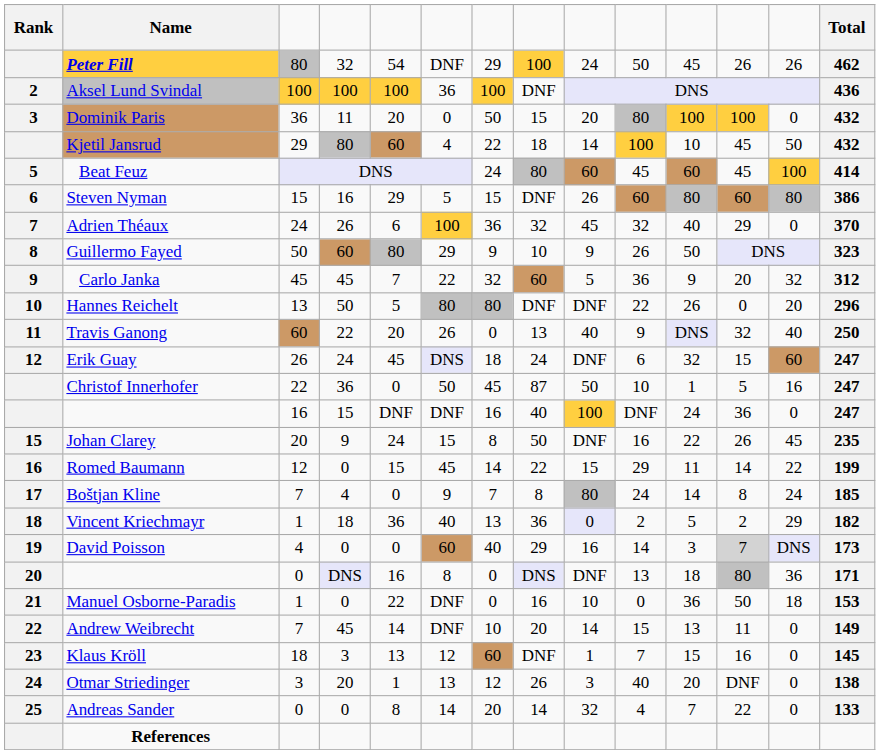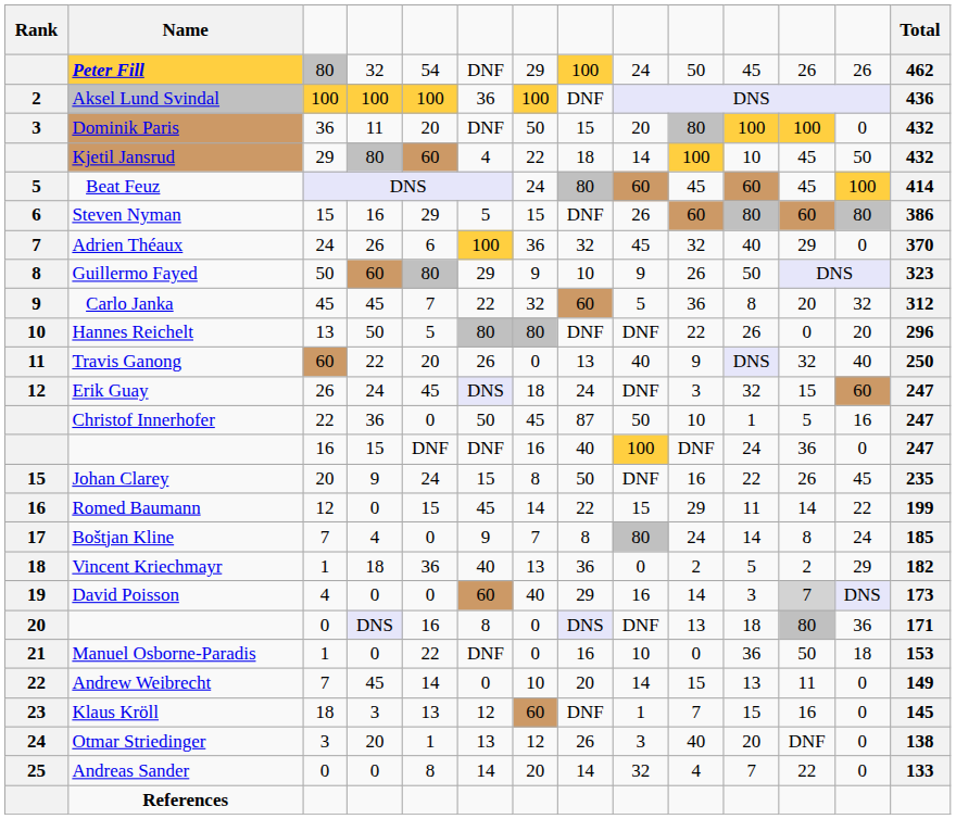 <table class="wikitable" width=65% style="font-size:100%; text-align:center;">
 <tr>
 <th>Rank</th>
 <th>Name</th>
 <td><br></td>
 <td><br></td>
 <td><br> </td>
 <td><br> </td>
 <td><br>   </td>
 <td><br> </td>
 <td><br> </td>
 <td><br> </td>
 <td><br> </td>
 <td><br> </td>
 <td><br>   </td>
 <th>Total</th>
 </tr>
 <tr>
 <th></th>
 <td align=left bgcolor=ffcf40> <strong><em><a href='#'>Peter Fill</a></em></strong></td>
 <td bgcolor=c0c0c0>80</td>
 <td>32</td>
 <td>54</td>
 <td>DNF</td>
 <td>29</td>
 <td bgcolor=ffcf40>100</td>
 <td>24</td>
 <td>50</td>
 <td>45</td>
 <td>26</td>
 <td>26</td>
 <th>462</th>
 </tr>
 <tr>
 <th>2</th>
 <td align=left bgcolor=c0c0c0> <a href='#'>Aksel Lund Svindal</a></td>
 <td bgcolor=ffcf40>100</td>
 <td bgcolor=ffcf40>100</td>
 <td bgcolor=ffcf40>100</td>
 <td>36</td>
 <td bgcolor=ffcf40>100</td>
 <td>DNF</td>
 <td colspan=5 bgcolor=lavender>DNS</td>
 <th>436</th>
 </tr>
 <tr>
 <th>3</th>
 <td align=left bgcolor=cc9966> <a href='#'>Dominik Paris</a></td>
 <td>36</td>
 <td>11</td>
 <td>20</td>
-<td>0</td>
+<td>DNF</td>
 <td>50</td>
 <td>15</td>
 <td>20</td>
 <td bgcolor=c0c0c0>80</td>
 <td bgcolor=ffcf40>100</td>
 <td bgcolor=ffcf40>100</td>
 <td>0</td>
 <th>432</th>
 </tr>
 <tr>
 <th></th>
 <td align=left bgcolor=cc9966> <a href='#'>Kjetil Jansrud</a></td>
 <td>29</td>
 <td bgcolor=c0c0c0>80</td>
 <td bgcolor=cc9966>60</td>
 <td>4</td>
 <td>22</td>
 <td>18</td>
 <td>14</td>
 <td bgcolor=ffcf40>100</td>
 <td>10</td>
 <td>45</td>
 <td>50</td>
 <th>432</th>
 </tr>
 <tr>
 <th>5</th>
 <td align=left>   <a href='#'>Beat Feuz</a></td>
 <td colspan=4 bgcolor=lavender>DNS</td>
 <td>24</td>
 <td bgcolor=c0c0c0>80</td>
 <td bgcolor=cc9966>60</td>
 <td>45</td>
 <td bgcolor=cc9966>60</td>
 <td>45</td>
 <td bgcolor=ffcf40>100</td>
 <th>414</th>
 </tr>
 <tr>
 <th>6</th>
 <td align=left> <a href='#'>Steven Nyman</a></td>
 <td>15</td>
 <td>16</td>
 <td>29</td>
 <td>5</td>
 <td>15</td>
 <td>DNF</td>
 <td>26</td>
 <td bgcolor=cc9966>60</td>
 <td bgcolor=c0c0c0>80</td>
 <td bgcolor=cc9966>60</td>
 <td bgcolor=c0c0c0>80</td>
 <th>386</th>
 </tr>
 <tr>
 <th>7</th>
 <td align=left> <a href='#'>Adrien Théaux</a></td>
 <td>24</td>
 <td>26</td>
 <td>6</td>
 <td bgcolor=ffcf40>100</td>
 <td>36</td>
 <td>32</td>
 <td>45</td>
 <td>32</td>
 <td>40</td>
 <td>29</td>
 <td>0</td>
 <th>370</th>
 </tr>
 <tr>
 <th>8</th>
 <td align=left> <a href='#'>Guillermo Fayed</a></td>
 <td>50</td>
 <td bgcolor=cc9966>60</td>
 <td bgcolor=c0c0c0>80</td>
 <td>29</td>
 <td>9</td>
 <td>10</td>
 <td>9</td>
 <td>26</td>
 <td>50</td>
 <td colspan=2 bgcolor=lavender>DNS</td>
 <th>323</th>
 </tr>
 <tr>
 <th>9</th>
 <td align=left>   <a href='#'>Carlo Janka</a></td>
 <td>45</td>
 <td>45</td>
 <td>7</td>
 <td>22</td>
 <td>32</td>
 <td bgcolor=cc9966>60</td>
 <td>5</td>
 <td>36</td>
-<td>9</td>
+<td>8</td>
 <td>20</td>
 <td>32</td>
 <th>312</th>
 </tr>
 <tr>
 <th>10</th>
 <td align=left> <a href='#'>Hannes Reichelt</a></td>
 <td>13</td>
 <td>50</td>
 <td>5</td>
 <td bgcolor=c0c0c0>80</td>
 <td bgcolor=c0c0c0>80</td>
 <td>DNF</td>
 <td>DNF</td>
 <td>22</td>
 <td>26</td>
 <td>0</td>
 <td>20</td>
 <th>296</th>
 </tr>
 <tr>
 <th>11</th>
 <td align=left> <a href='#'>Travis Ganong</a></td>
 <td bgcolor=cc9966>60</td>
 <td>22</td>
 <td>20</td>
 <td>26</td>
 <td>0</td>
 <td>13</td>
 <td>40</td>
 <td>9</td>
 <td bgcolor=lavender>DNS</td>
 <td>32</td>
 <td>40</td>
 <th>250</th>
 </tr>
 <tr>
 <th>12</th>
 <td align=left> <a href='#'>Erik Guay</a></td>
 <td>26</td>
 <td>24</td>
 <td>45</td>
 <td bgcolor=lavender>DNS</td>
 <td>18</td>
 <td>24</td>
 <td>DNF</td>
-<td>6</td>
+<td>3</td>
 <td>32</td>
 <td>15</td>
 <td bgcolor=cc9966>60</td>
 <th>247</th>
 </tr>
 <tr>
 <th></th>
 <td align=left> <a href='#'>Christof Innerhofer</a></td>
 <td>22</td>
 <td>36</td>
 <td>0</td>
 <td>50</td>
 <td>45</td>
 <td>87</td>
 <td>50</td>
 <td>10</td>
 <td>1</td>
 <td>5</td>
 <td>16</td>
 <th>247</th>
 </tr>
 <tr>
 <th></th>
 <td align=left></td>
 <td>16</td>
 <td>15</td>
 <td>DNF</td>
 <td>DNF</td>
 <td>16</td>
 <td>40</td>
 <td bgcolor=ffcf40>100</td>
 <td>DNF</td>
 <td>24</td>
 <td>36</td>
 <td>0</td>
 <th>247</th>
 </tr>
 <tr>
 <th>15</th>
 <td align=left> <a href='#'>Johan Clarey</a></td>
 <td>20</td>
 <td>9</td>
 <td>24</td>
 <td>15</td>
 <td>8</td>
 <td>50</td>
 <td>DNF</td>
 <td>16</td>
 <td>22</td>
 <td>26</td>
 <td>45</td>
 <th>235</th>
 </tr>
 <tr>
 <th>16</th>
 <td align=left> <a href='#'>Romed Baumann</a></td>
 <td>12</td>
 <td>0</td>
 <td>15</td>
 <td>45</td>
 <td>14</td>
 <td>22</td>
 <td>15</td>
 <td>29</td>
 <td>11</td>
 <td>14</td>
 <td>22</td>
 <th>199</th>
 </tr>
 <tr>
 <th>17</th>
 <td align=left> <a href='#'>Boštjan Kline</a></td>
 <td>7</td>
 <td>4</td>
 <td>0</td>
 <td>9</td>
 <td>7</td>
 <td>8</td>
 <td bgcolor=c0c0c0>80</td>
 <td>24</td>
 <td>14</td>
 <td>8</td>
 <td>24</td>
 <th>185</th>
 </tr>
 <tr>
 <th>18</th>
 <td align=left> <a href='#'>Vincent Kriechmayr</a></td>
 <td>1</td>
 <td>18</td>
 <td>36</td>
 <td>40</td>
 <td>13</td>
 <td>36</td>
-<td style="background: lavender;">0</td>
+<td>0</td>
 <td>2</td>
 <td>5</td>
 <td>2</td>
 <td>29</td>
 <th>182</th>
 </tr>
 <tr>
 <th>19</th>
 <td align=left> <a href='#'>David Poisson</a></td>
 <td>4</td>
 <td>0</td>
 <td>0</td>
 <td bgcolor=cc9966>60</td>
 <td>40</td>
 <td>29</td>
 <td>16</td>
 <td>14</td>
 <td>3</td>
 <td style="background: lightgrey;">7</td>
 <td bgcolor=lavender>DNS</td>
 <th>173</th>
 </tr>
 <tr>
 <th>20</th>
 <td align=left></td>
 <td>0</td>
 <td bgcolor=lavender>DNS</td>
 <td>16</td>
 <td>8</td>
 <td>0</td>
 <td bgcolor=lavender>DNS</td>
 <td>DNF</td>
 <td>13</td>
 <td>18</td>
 <td bgcolor=c0c0c0>80</td>
 <td>36</td>
 <th>171</th>
 </tr>
 <tr>
 <th>21</th>
 <td align=left> <a href='#'>Manuel Osborne-Paradis</a></td>
 <td>1</td>
 <td>0</td>
 <td>22</td>
 <td>DNF</td>
 <td>0</td>
 <td>16</td>
 <td>10</td>
 <td>0</td>
 <td>36</td>
 <td>50</td>
 <td>18</td>
 <th>153</th>
 </tr>
 <tr>
 <th>22</th>
 <td align=left> <a href='#'>Andrew Weibrecht</a></td>
 <td>7</td>
 <td>45</td>
 <td>14</td>
-<td>DNF</td>
+<td>0</td>
 <td>10</td>
 <td>20</td>
 <td>14</td>
 <td>15</td>
 <td>13</td>
 <td>11</td>
 <td>0</td>
 <th>149</th>
 </tr>
 <tr>
 <th>23</th>
 <td align=left> <a href='#'>Klaus Kröll</a></td>
 <td>18</td>
 <td>3</td>
 <td>13</td>
 <td>12</td>
 <td bgcolor=cc9966>60</td>
 <td>DNF</td>
 <td>1</td>
 <td>7</td>
 <td>15</td>
 <td>16</td>
 <td>0</td>
 <th>145</th>
 </tr>
 <tr>
 <th>24</th>
 <td align=left> <a href='#'>Otmar Striedinger</a></td>
 <td>3</td>
 <td>20</td>
 <td>1</td>
 <td>13</td>
 <td>12</td>
 <td>26</td>
 <td>3</td>
 <td>40</td>
 <td>20</td>
 <td>DNF</td>
 <td>0</td>
 <th>138</th>
 </tr>
 <tr>
 <th>25</th>
 <td align=left> <a href='#'>Andreas Sander</a></td>
 <td>0</td>
 <td>0</td>
 <td>8</td>
 <td>14</td>
 <td>20</td>
 <td>14</td>
 <td>32</td>
 <td>4</td>
 <td>7</td>
 <td>22</td>
 <td>0</td>
 <th>133</th>
 </tr>
 <tr>
 <th></th>
 <td align=center><strong>References</strong></td>
 <td></td>
 <td></td>
 <td></td>
 <td></td>
 <td></td>
 <td></td>
 <td></td>
 <td></td>
 <td></td>
 <td></td>
 <td></td>
 </tr>
 </table>
